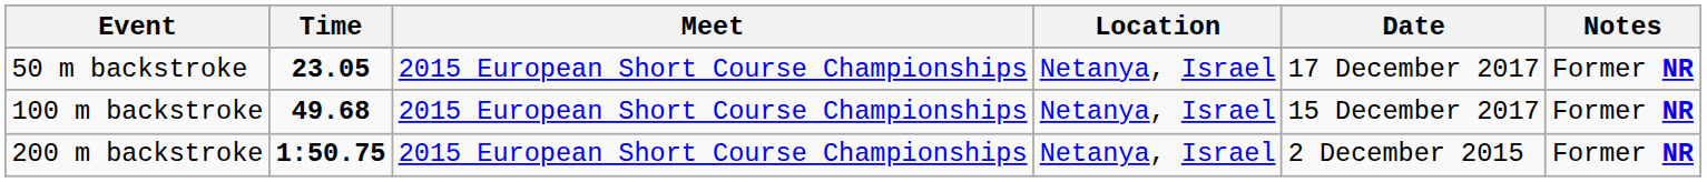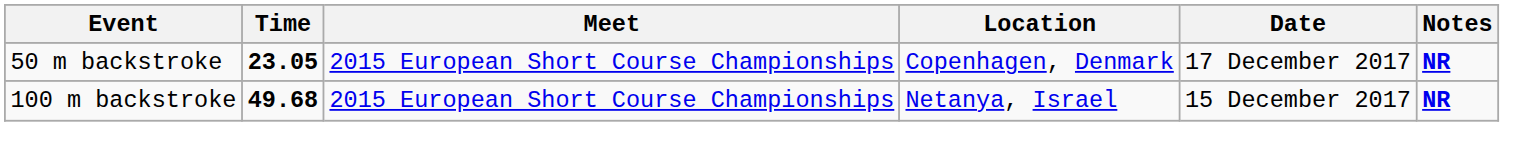 <table class="wikitable">
 <tr>
 <th>Event</th>
 <th>Time</th>
 <th>Meet</th>
 <th>Location</th>
 <th>Date</th>
 <th>Notes</th>
 </tr>
 <tr>
 <td>50 m backstroke</td>
 <td style="text-align:center;"><strong>23.05</strong></td>
 <td><a href='#'>2015 European Short Course Championships</a></td>
-<td><a href='#'>Netanya</a>, <a href='#'>Israel</a></td>
+<td><a href='#'>Copenhagen</a>, <a href='#'>Denmark</a></td>
 <td>17 December 2017</td>
-<td>Former <strong><a href='#'>NR</a></strong></td>
+<td><strong><a href='#'>NR</a></strong></td>
 </tr>
 <tr>
 <td>100 m backstroke</td>
 <td style="text-align:center;"><strong>49.68</strong></td>
 <td><a href='#'>2015 European Short Course Championships</a></td>
 <td><a href='#'>Netanya</a>, <a href='#'>Israel</a></td>
 <td>15 December 2017</td>
-<td>Former <strong><a href='#'>NR</a></strong></td>
-</tr>
-<tr>
-<td>200 m backstroke</td>
-<td style="text-align:center;"><strong>1:50.75</strong></td>
-<td><a href='#'>2015 European Short Course Championships</a></td>
-<td><a href='#'>Netanya</a>, <a href='#'>Israel</a></td>
-<td>2 December 2015</td>
-<td>Former <strong><a href='#'>NR</a></strong></td>
+<td><strong><a href='#'>NR</a></strong></td>
 </tr>
 </table>
